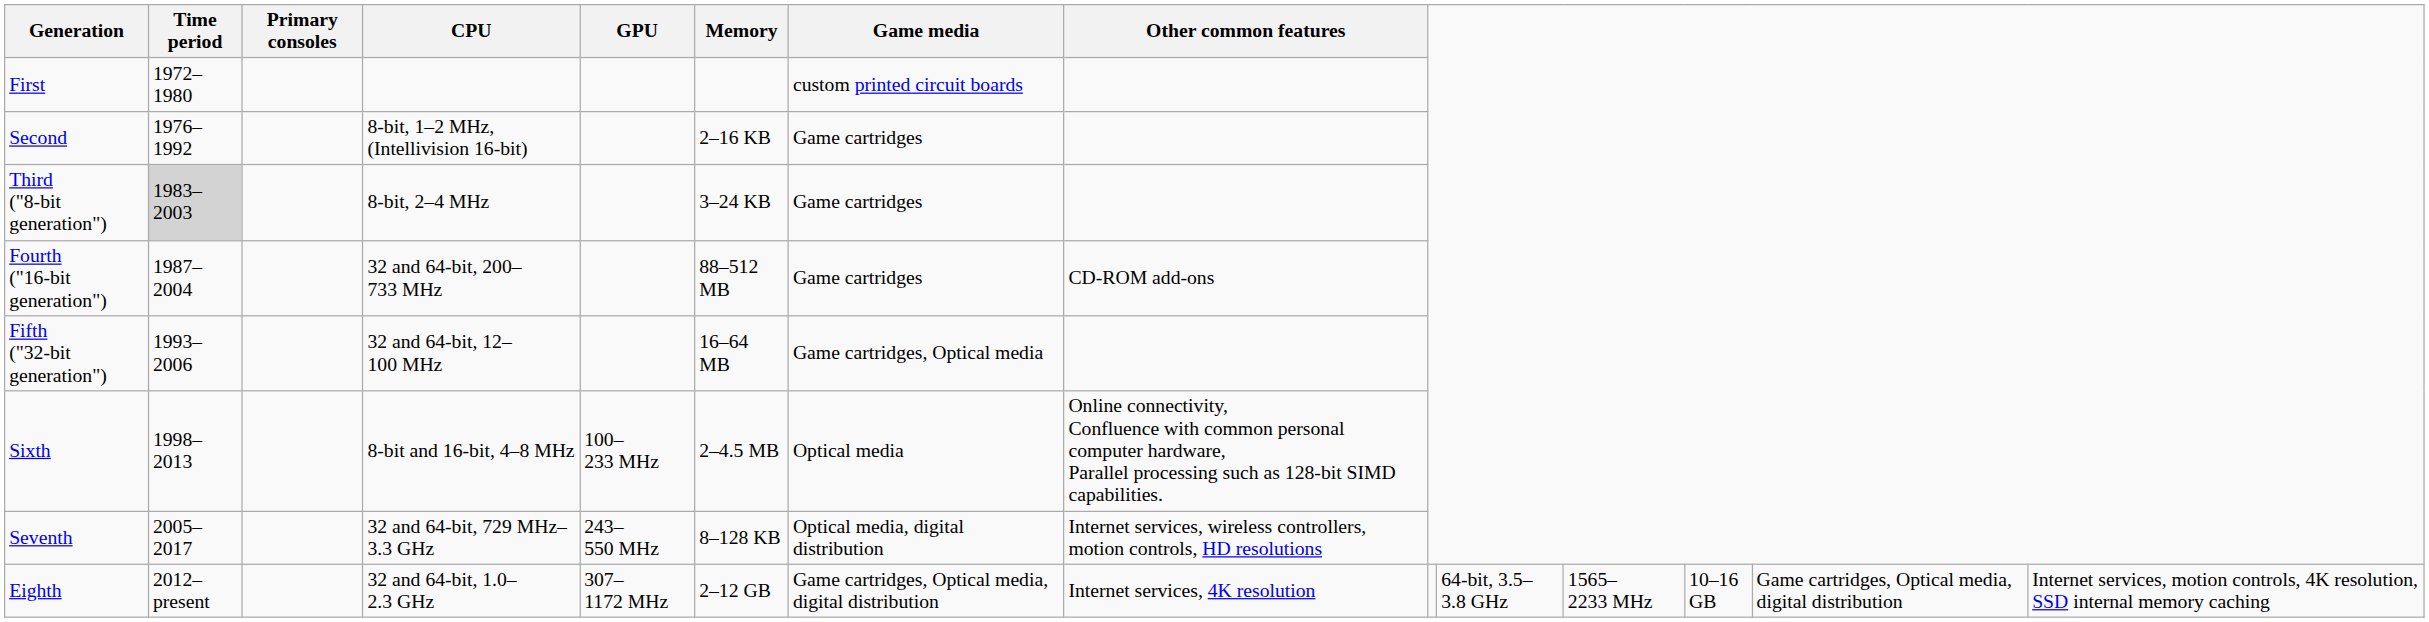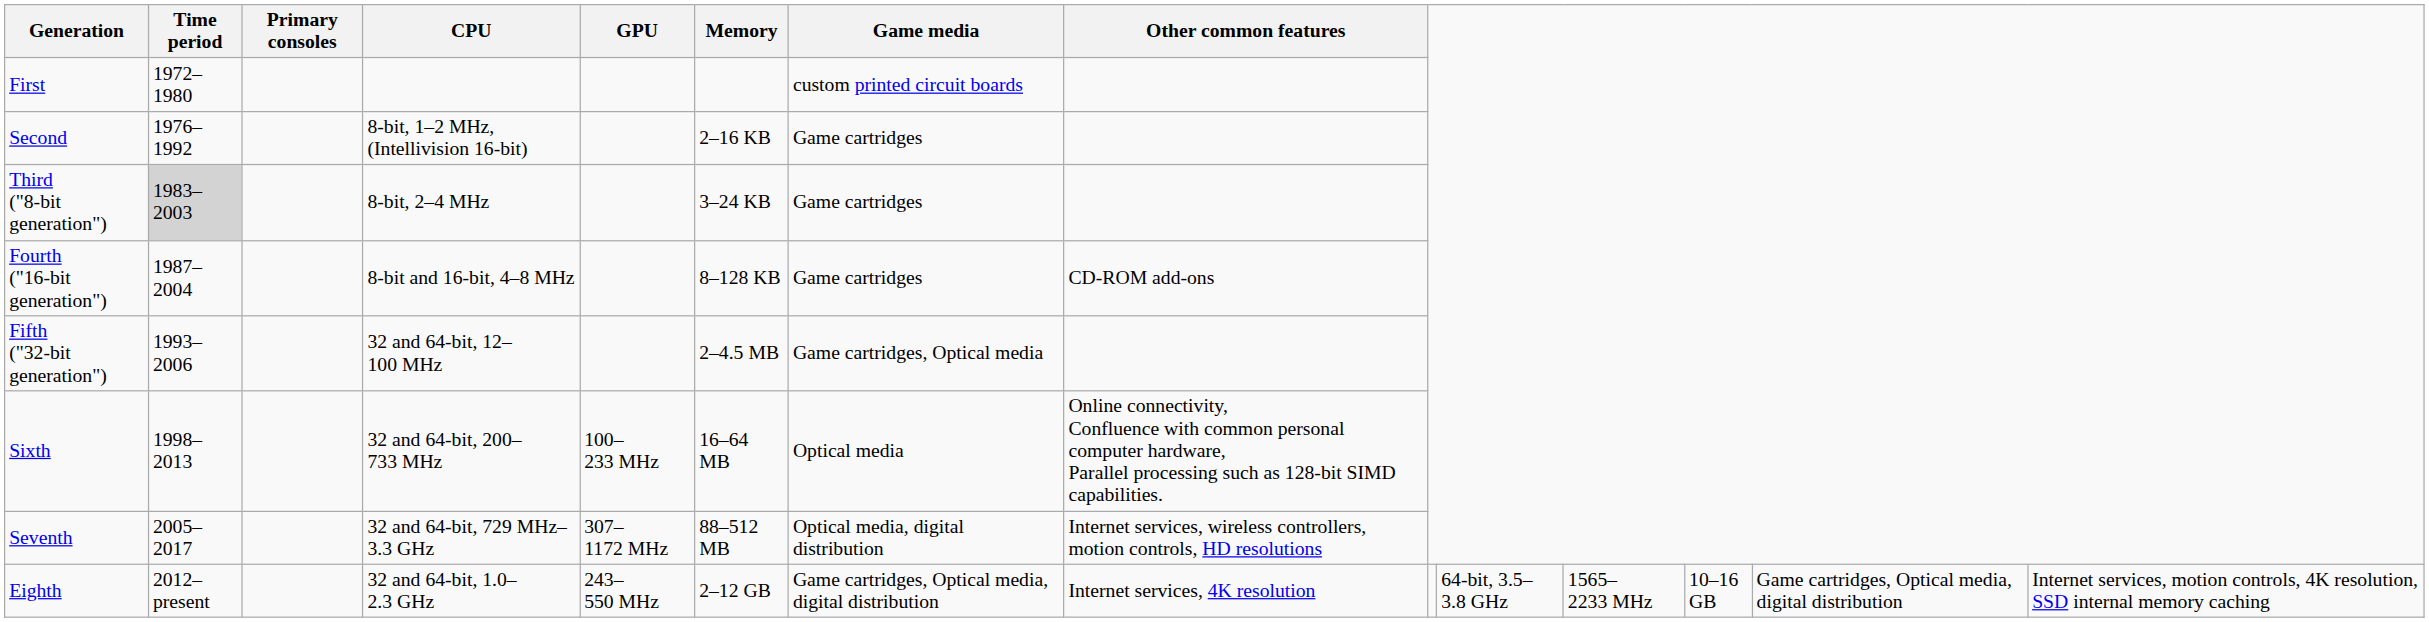 <table class=wikitable>
 <tr>
 <th>Generation</th>
 <th>Time period</th>
 <th>Primary consoles</th>
 <th>CPU</th>
 <th>GPU</th>
 <th>Memory</th>
 <th>Game media</th>
 <th>Other common features</th>
 </tr>
 <tr>
 <td><a href='#'>First</a></td>
 <td>1972–1980</td>
 <td></td>
 <td></td>
 <td></td>
 <td></td>
 <td>custom <a href='#'>printed circuit boards</a></td>
 <td></td>
 </tr>
 <tr>
 <td><a href='#'>Second</a></td>
 <td>1976–1992</td>
 <td></td>
 <td>8-bit, 1–2 MHz, (Intellivision 16-bit)</td>
 <td></td>
 <td>2–16 KB</td>
 <td>Game cartridges</td>
 <td></td>
 </tr>
 <tr>
 <td><a href='#'>Third</a><br>("8-bit generation")</td>
 <td style="background: lightgrey;">1983–2003</td>
 <td></td>
 <td>8-bit, 2–4 MHz</td>
 <td></td>
 <td>3–24 KB</td>
 <td>Game cartridges</td>
 <td></td>
 </tr>
 <tr>
 <td><a href='#'>Fourth</a><br>("16-bit generation")</td>
 <td>1987–2004</td>
 <td></td>
-<td>32 and 64-bit, 200–733 MHz</td>
+<td>8-bit and 16-bit, 4–8 MHz</td>
 <td></td>
-<td>88–512 MB</td>
+<td>8–128 KB</td>
 <td>Game cartridges</td>
 <td>CD-ROM add-ons</td>
 </tr>
 <tr>
 <td><a href='#'>Fifth</a><br>("32-bit generation")</td>
 <td>1993–2006</td>
 <td></td>
 <td>32 and 64-bit, 12–100 MHz</td>
 <td></td>
-<td>16–64 MB</td>
+<td>2–4.5 MB</td>
 <td>Game cartridges, Optical media</td>
 <td></td>
 </tr>
 <tr>
 <td><a href='#'>Sixth</a></td>
 <td>1998–2013</td>
 <td></td>
-<td>8-bit and 16-bit, 4–8 MHz</td>
+<td>32 and 64-bit, 200–733 MHz</td>
 <td>100–233 MHz</td>
-<td>2–4.5 MB</td>
+<td>16–64 MB</td>
 <td>Optical media</td>
 <td>Online connectivity,<br>Confluence with common personal computer hardware,<br>Parallel processing such as 128-bit SIMD capabilities.</td>
 </tr>
 <tr>
 <td><a href='#'>Seventh</a></td>
 <td>2005–2017</td>
 <td></td>
 <td>32 and 64-bit, 729 MHz–3.3 GHz</td>
-<td>243–550 MHz</td>
-<td>8–128 KB</td>
+<td>307–1172 MHz</td>
+<td>88–512 MB</td>
 <td>Optical media, digital distribution</td>
 <td>Internet services, wireless controllers, motion controls, <a href='#'>HD resolutions</a></td>
 </tr>
 <tr>
 <td><a href='#'>Eighth</a></td>
 <td>2012–present</td>
 <td></td>
 <td>32 and 64-bit, 1.0–2.3 GHz</td>
-<td>307–1172 MHz</td>
+<td>243–550 MHz</td>
 <td>2–12 GB</td>
 <td>Game cartridges, Optical media, digital distribution</td>
 <td>Internet services, <a href='#'>4K resolution</a></td>
 <td></td>
 <td>64-bit, 3.5–3.8 GHz</td>
 <td>1565–2233 MHz</td>
 <td>10–16 GB</td>
 <td>Game cartridges, Optical media, digital distribution</td>
 <td>Internet services, motion controls, 4K resolution, <a href='#'>SSD</a> internal memory caching</td>
 </tr>
 </table>
